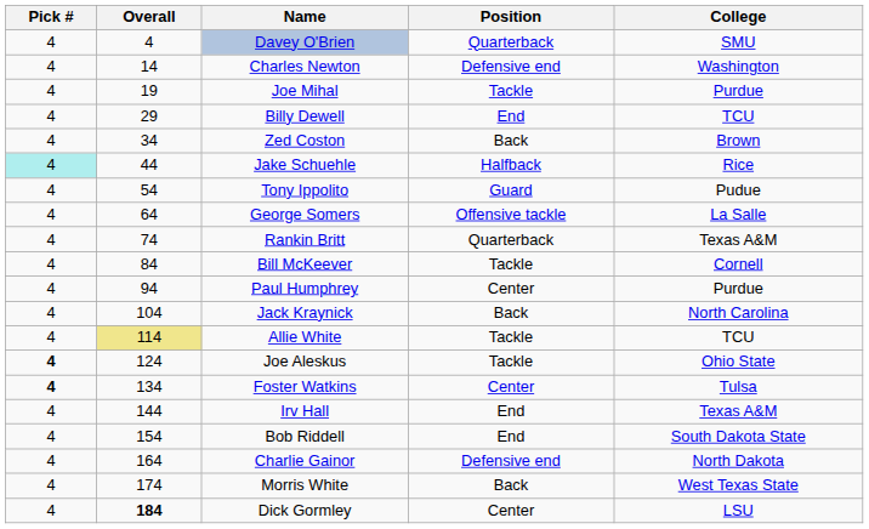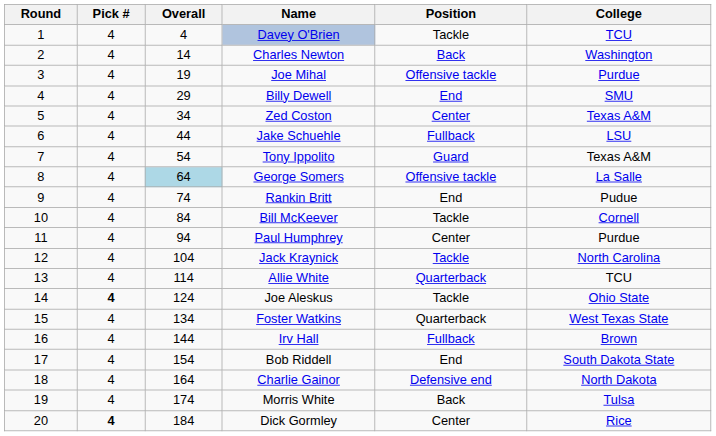 <table class="wikitable sortable sortable" style="width: 100%; text-align:center">
 <tr>
+<th>Round</th>
 <th>Pick #</th>
 <th>Overall</th>
 <th>Name</th>
 <th>Position</th>
 <th>College</th>
 </tr>
 <tr>
+<td>1</td>
 <td>4</td>
 <td>4</td>
 <td bgcolor=lightsteelblue><a href='#'>Davey O'Brien</a></td>
-<td><a href='#'>Quarterback</a></td>
-<td><a href='#'>SMU</a></td>
+<td>Tackle</td>
+<td><a href='#'>TCU</a></td>
 </tr>
 <tr>
+<td>2</td>
 <td>4</td>
 <td>14</td>
 <td><a href='#'>Charles Newton</a></td>
-<td><a href='#'>Defensive end</a></td>
+<td><a href='#'>Back</a></td>
 <td><a href='#'>Washington</a></td>
 </tr>
 <tr>
+<td>3</td>
 <td>4</td>
 <td>19</td>
 <td><a href='#'>Joe Mihal</a></td>
-<td><a href='#'>Tackle</a></td>
+<td><a href='#'>Offensive tackle</a></td>
 <td><a href='#'>Purdue</a></td>
 </tr>
 <tr>
 <td>4</td>
+<td>4</td>
 <td>29</td>
 <td><a href='#'>Billy Dewell</a></td>
 <td><a href='#'>End</a></td>
-<td><a href='#'>TCU</a></td>
+<td><a href='#'>SMU</a></td>
 </tr>
 <tr>
+<td>5</td>
 <td>4</td>
 <td>34</td>
 <td><a href='#'>Zed Coston</a></td>
-<td>Back</td>
-<td><a href='#'>Brown</a></td>
+<td><a href='#'>Center</a></td>
+<td><a href='#'>Texas A&M</a></td>
 </tr>
 <tr>
-<td style="background: paleturquoise;">4</td>
+<td>6</td>
+<td>4</td>
 <td>44</td>
 <td><a href='#'>Jake Schuehle</a></td>
-<td><a href='#'>Halfback</a></td>
-<td><a href='#'>Rice</a></td>
+<td><a href='#'>Fullback</a></td>
+<td><a href='#'>LSU</a></td>
 </tr>
 <tr>
+<td>7</td>
 <td>4</td>
 <td>54</td>
 <td><a href='#'>Tony Ippolito</a></td>
 <td><a href='#'>Guard</a></td>
-<td>Pudue</td>
+<td>Texas A&M</td>
 </tr>
 <tr>
+<td>8</td>
 <td>4</td>
-<td>64</td>
+<td style="background: lightblue;">64</td>
 <td><a href='#'>George Somers</a></td>
 <td><a href='#'>Offensive tackle</a></td>
 <td><a href='#'>La Salle</a></td>
 </tr>
 <tr>
+<td>9</td>
 <td>4</td>
 <td>74</td>
 <td><a href='#'>Rankin Britt</a></td>
-<td>Quarterback</td>
-<td>Texas A&M</td>
+<td>End</td>
+<td>Pudue</td>
 </tr>
 <tr>
+<td>10</td>
 <td>4</td>
 <td>84</td>
 <td><a href='#'>Bill McKeever</a></td>
 <td>Tackle</td>
 <td><a href='#'>Cornell</a></td>
 </tr>
 <tr>
+<td>11</td>
 <td>4</td>
 <td>94</td>
 <td><a href='#'>Paul Humphrey</a></td>
 <td>Center</td>
 <td>Purdue</td>
 </tr>
 <tr>
+<td>12</td>
 <td>4</td>
 <td>104</td>
 <td><a href='#'>Jack Kraynick</a></td>
-<td>Back</td>
+<td><a href='#'>Tackle</a></td>
 <td><a href='#'>North Carolina</a></td>
 </tr>
 <tr>
+<td>13</td>
 <td>4</td>
-<td style="background: khaki;">114</td>
+<td>114</td>
 <td><a href='#'>Allie White</a></td>
-<td>Tackle</td>
+<td><a href='#'>Quarterback</a></td>
 <td>TCU</td>
 </tr>
 <tr>
+<td>14</td>
 <td><strong>4</strong></td>
 <td>124</td>
 <td>Joe Aleskus</td>
 <td>Tackle</td>
 <td><a href='#'>Ohio State</a></td>
 </tr>
 <tr>
-<td><strong>4</strong></td>
+<td>15</td>
+<td>4</td>
 <td>134</td>
 <td><a href='#'>Foster Watkins</a></td>
-<td><a href='#'>Center</a></td>
-<td><a href='#'>Tulsa</a></td>
+<td>Quarterback</td>
+<td><a href='#'>West Texas State</a></td>
 </tr>
 <tr>
+<td>16</td>
 <td>4</td>
 <td>144</td>
 <td><a href='#'>Irv Hall</a></td>
-<td>End</td>
-<td><a href='#'>Texas A&M</a></td>
+<td><a href='#'>Fullback</a></td>
+<td><a href='#'>Brown</a></td>
 </tr>
 <tr>
+<td>17</td>
 <td>4</td>
 <td>154</td>
 <td>Bob Riddell</td>
 <td>End</td>
 <td><a href='#'>South Dakota State</a></td>
 </tr>
 <tr>
+<td>18</td>
 <td>4</td>
 <td>164</td>
 <td><a href='#'>Charlie Gainor</a></td>
 <td><a href='#'>Defensive end</a></td>
 <td><a href='#'>North Dakota</a></td>
 </tr>
 <tr>
+<td>19</td>
 <td>4</td>
 <td>174</td>
 <td>Morris White</td>
 <td>Back</td>
-<td><a href='#'>West Texas State</a></td>
+<td><a href='#'>Tulsa</a></td>
 </tr>
 <tr>
-<td>4</td>
-<td><strong>184</strong></td>
+<td>20</td>
+<td><strong>4</strong></td>
+<td>184</td>
 <td>Dick Gormley</td>
 <td>Center</td>
-<td><a href='#'>LSU</a></td>
+<td><a href='#'>Rice</a></td>
 </tr>
 </table>
